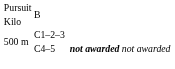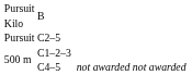 <table>
 <tr>
 <td>Pursuit</td>
 <td rowspan=2>B</td>
 <td></td>
 <td></td>
 <td></td>
 </tr>
 <tr>
 <td>Kilo</td>
 <td></td>
 <td></td>
 <td></td>
 </tr>
 <tr>
+<td>Pursuit</td>
+<td>C2–5</td>
+<td></td>
+<td></td>
+<td></td>
+</tr>
+<tr>
 <td rowspan=2>500 m</td>
 <td>C1–2–3</td>
 <td></td>
 <td></td>
 <td></td>
 </tr>
 <tr>
 <td>C4–5</td>
 <td></td>
-<td><strong><em>not awarded</em></strong></td>
+<td><em>not awarded</em></td>
 <td><em>not awarded</em></td>
 </tr>
 </table>
